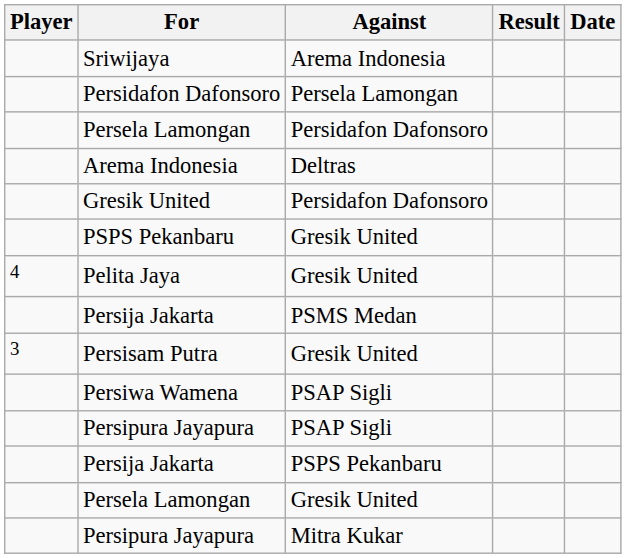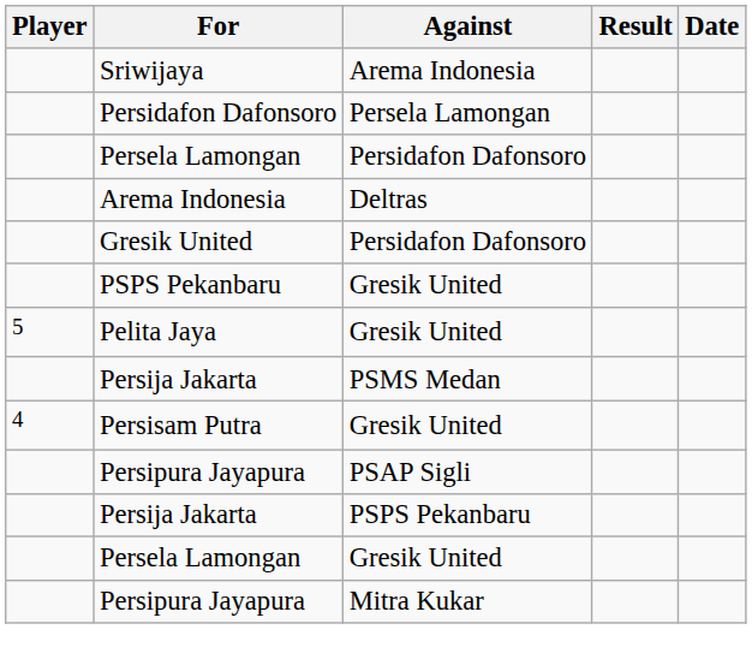 <table class="wikitable sortable">
 <tr>
 <th>Player</th>
 <th>For</th>
 <th>Against</th>
 <th align=center>Result</th>
 <th>Date</th>
 </tr>
 <tr>
 <td> </td>
 <td>Sriwijaya</td>
 <td>Arema Indonesia</td>
 <td align="center"></td>
 <td></td>
 </tr>
 <tr>
 <td> </td>
 <td>Persidafon Dafonsoro</td>
 <td>Persela Lamongan</td>
 <td align="center"></td>
 <td></td>
 </tr>
 <tr>
 <td> </td>
 <td>Persela Lamongan</td>
 <td>Persidafon Dafonsoro</td>
 <td align="center"></td>
 <td></td>
 </tr>
 <tr>
 <td> </td>
 <td>Arema Indonesia</td>
 <td>Deltras</td>
 <td align="center"></td>
 <td></td>
 </tr>
 <tr>
 <td> </td>
 <td>Gresik United</td>
 <td>Persidafon Dafonsoro</td>
 <td align="center"></td>
 <td></td>
 </tr>
 <tr>
 <td> </td>
 <td>PSPS Pekanbaru</td>
 <td>Gresik United</td>
 <td align="center"></td>
 <td></td>
 </tr>
 <tr>
-<td> <sup>4</sup></td>
+<td> <sup>5</sup></td>
 <td>Pelita Jaya</td>
 <td>Gresik United</td>
 <td align="center"></td>
 <td></td>
 </tr>
 <tr>
 <td> </td>
 <td>Persija Jakarta</td>
 <td>PSMS Medan</td>
 <td align="center"></td>
 <td></td>
 </tr>
 <tr>
-<td> <sup>3</sup></td>
+<td> <sup>4</sup></td>
 <td>Persisam Putra</td>
 <td>Gresik United</td>
-<td align="center"></td>
-<td></td>
-</tr>
-<tr>
-<td> </td>
-<td>Persiwa Wamena</td>
-<td>PSAP Sigli</td>
 <td align="center"></td>
 <td></td>
 </tr>
 <tr>
 <td> </td>
 <td>Persipura Jayapura</td>
 <td>PSAP Sigli</td>
 <td align="center"></td>
 <td></td>
 </tr>
 <tr>
 <td> </td>
 <td>Persija Jakarta</td>
 <td>PSPS Pekanbaru</td>
 <td align="center"></td>
 <td></td>
 </tr>
 <tr>
 <td> </td>
 <td>Persela Lamongan</td>
 <td>Gresik United</td>
 <td align="center"></td>
 <td></td>
 </tr>
 <tr>
 <td> </td>
 <td>Persipura Jayapura</td>
 <td>Mitra Kukar</td>
 <td align="center"></td>
 <td></td>
 </tr>
 </table>
